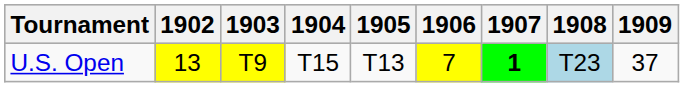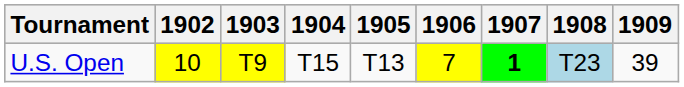 <table class="wikitable" style="font-size:95%;text-align:center;">
 <tr>
 <th>Tournament</th>
 <th>1902</th>
 <th>1903</th>
 <th>1904</th>
 <th>1905</th>
 <th>1906</th>
 <th>1907</th>
 <th>1908</th>
 <th>1909</th>
 </tr>
 <tr>
 <td align=left><a href='#'>U.S. Open</a></td>
-<td style="background:yellow;">13</td>
+<td style="background:yellow;">10</td>
 <td style="background:yellow;">T9</td>
 <td>T15</td>
 <td>T13</td>
 <td style="background:yellow;">7</td>
 <td style="background:lime;"><strong>1</strong></td>
 <td style="background: lightblue;">T23</td>
-<td>37</td>
+<td>39</td>
 </tr>
 </table>
